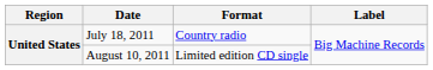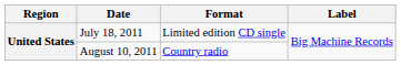 <table class="wikitable plainrowheaders">
 <tr>
 <th scope="col">Region</th>
 <th scope="col">Date</th>
 <th scope="col">Format</th>
 <th scope="col">Label</th>
 </tr>
 <tr>
 <th rowspan="2" scope="row">United States</th>
 <td>July 18, 2011</td>
-<td><a href='#'>Country radio</a></td>
+<td>Limited edition <a href='#'>CD single</a></td>
 <td rowspan="2"><a href='#'>Big Machine Records</a></td>
 </tr>
 <tr>
 <td>August 10, 2011</td>
-<td>Limited edition <a href='#'>CD single</a></td>
+<td><a href='#'>Country radio</a></td>
 </tr>
 </table>
